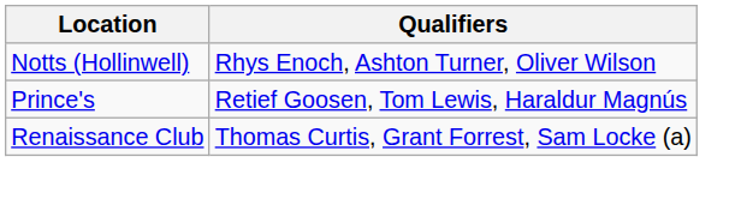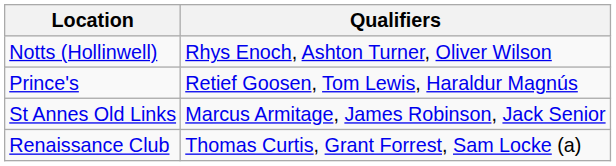 <table class=wikitable style="font-size:95%">
 <tr>
 <th>Location</th>
 <th>Qualifiers</th>
 </tr>
 <tr>
 <td><a href='#'>Notts (Hollinwell)</a></td>
 <td><a href='#'>Rhys Enoch</a>, <a href='#'>Ashton Turner</a>, <a href='#'>Oliver Wilson</a></td>
 </tr>
 <tr>
 <td><a href='#'>Prince's</a></td>
 <td><a href='#'>Retief Goosen</a>, <a href='#'>Tom Lewis</a>, <a href='#'>Haraldur Magnús</a></td>
 </tr>
 <tr>
+<td><a href='#'>St Annes Old Links</a></td>
+<td><a href='#'>Marcus Armitage</a>, <a href='#'>James Robinson</a>, <a href='#'>Jack Senior</a></td>
+</tr>
+<tr>
 <td><a href='#'>Renaissance Club</a></td>
 <td><a href='#'>Thomas Curtis</a>, <a href='#'>Grant Forrest</a>, <a href='#'>Sam Locke</a> (a)</td>
 </tr>
 </table>
